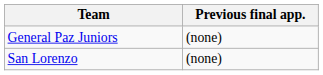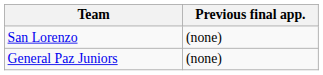 <table class="wikitable">
 <tr>
 <th width=200px>Team</th>
 <th width=150px>Previous final app.</th>
 </tr>
 <tr>
+<td><a href='#'>San Lorenzo</a></td>
+<td>(none)</td>
+</tr>
+<tr>
 <td><a href='#'>General Paz Juniors</a></td>
 <td>(none)</td>
 </tr>
-<tr>
-<td><a href='#'>San Lorenzo</a></td>
-<td>(none)</td>
-</tr>
 </table>
